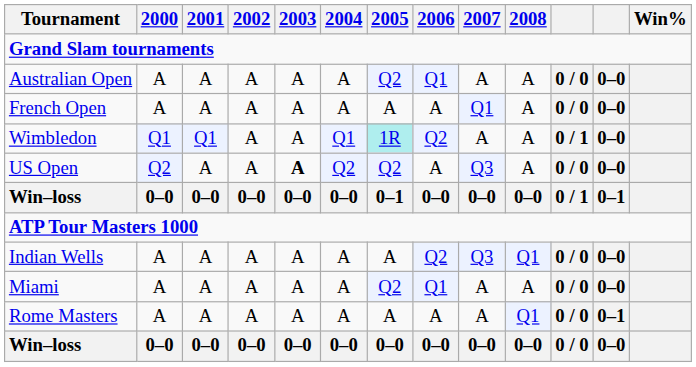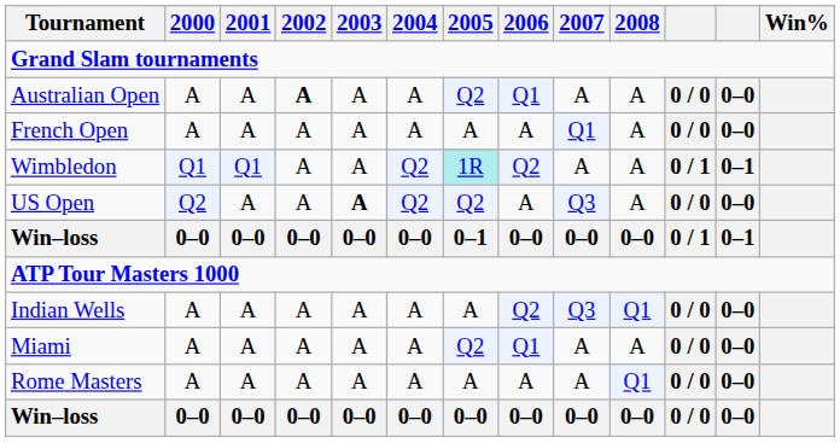 <table class=wikitable style=text-align:center>
 <tr>
 <th>Tournament</th>
 <th><a href='#'>2000</a></th>
 <th><a href='#'>2001</a></th>
 <th><a href='#'>2002</a></th>
 <th><a href='#'>2003</a></th>
 <th><a href='#'>2004</a></th>
 <th><a href='#'>2005</a></th>
 <th><a href='#'>2006</a></th>
 <th><a href='#'>2007</a></th>
 <th><a href='#'>2008</a></th>
 <th></th>
 <th></th>
 <th>Win%</th>
 </tr>
 <tr>
 <td colspan=25 style=text-align:left><a href='#'><strong>Grand Slam tournaments</strong></a></td>
 </tr>
 <tr>
 <td align=left><a href='#'>Australian Open</a></td>
 <td>A</td>
 <td>A</td>
-<td>A</td>
+<td><strong>A</strong></td>
 <td>A</td>
 <td>A</td>
 <td bgcolor=ecf2ff><a href='#'>Q2</a></td>
 <td bgcolor=ecf2ff><a href='#'>Q1</a></td>
 <td>A</td>
 <td>A</td>
 <th>0 / 0</th>
 <th>0–0</th>
 <th></th>
 </tr>
 <tr>
 <td align=left><a href='#'>French Open</a></td>
 <td>A</td>
 <td>A</td>
 <td>A</td>
 <td>A</td>
 <td>A</td>
 <td>A</td>
 <td>A</td>
 <td bgcolor=ecf2ff><a href='#'>Q1</a></td>
 <td>A</td>
 <th>0 / 0</th>
 <th>0–0</th>
 <th></th>
 </tr>
 <tr>
 <td align=left><a href='#'>Wimbledon</a></td>
 <td bgcolor=ecf2ff><a href='#'>Q1</a></td>
 <td bgcolor=ecf2ff><a href='#'>Q1</a></td>
 <td>A</td>
 <td>A</td>
-<td bgcolor=ecf2ff><a href='#'>Q1</a></td>
+<td bgcolor=ecf2ff><a href='#'>Q2</a></td>
 <td bgcolor=afeeee><a href='#'>1R</a></td>
 <td bgcolor=ecf2ff><a href='#'>Q2</a></td>
 <td>A</td>
 <td>A</td>
 <th>0 / 1</th>
-<th>0–0</th>
+<th>0–1</th>
 <th></th>
 </tr>
 <tr>
 <td align=left><a href='#'>US Open</a></td>
 <td bgcolor=ecf2ff><a href='#'>Q2</a></td>
 <td>A</td>
 <td>A</td>
 <td><strong>A</strong></td>
 <td bgcolor=ecf2ff><a href='#'>Q2</a></td>
 <td bgcolor=ecf2ff><a href='#'>Q2</a></td>
 <td>A</td>
 <td bgcolor=ecf2ff><a href='#'>Q3</a></td>
 <td>A</td>
 <th>0 / 0</th>
 <th>0–0</th>
 <th></th>
 </tr>
 <tr>
 <th style=text-align:left><strong>Win–loss</strong></th>
 <th>0–0</th>
 <th>0–0</th>
 <th>0–0</th>
 <th>0–0</th>
 <th>0–0</th>
 <th>0–1</th>
 <th>0–0</th>
 <th>0–0</th>
 <th>0–0</th>
 <th>0 / 1</th>
 <th>0–1</th>
 <th></th>
 </tr>
 <tr>
 <td colspan=25 style=text-align:left><strong><a href='#'>ATP Tour Masters 1000</a></strong></td>
 </tr>
 <tr>
 <td align=left><a href='#'>Indian Wells</a></td>
 <td>A</td>
 <td>A</td>
 <td>A</td>
 <td>A</td>
 <td>A</td>
 <td>A</td>
 <td bgcolor=ecf2ff><a href='#'>Q2</a></td>
 <td bgcolor=ecf2ff><a href='#'>Q3</a></td>
 <td bgcolor=ecf2ff><a href='#'>Q1</a></td>
 <th>0 / 0</th>
 <th>0–0</th>
 <th></th>
 </tr>
 <tr>
 <td align=left><a href='#'>Miami</a></td>
 <td>A</td>
 <td>A</td>
 <td>A</td>
 <td>A</td>
 <td>A</td>
 <td bgcolor=ecf2ff><a href='#'>Q2</a></td>
 <td bgcolor=ecf2ff><a href='#'>Q1</a></td>
 <td>A</td>
 <td>A</td>
 <th>0 / 0</th>
 <th>0–0</th>
 <th></th>
 </tr>
 <tr>
 <td align=left><a href='#'>Rome Masters</a></td>
 <td>A</td>
 <td>A</td>
 <td>A</td>
 <td>A</td>
 <td>A</td>
 <td>A</td>
 <td>A</td>
 <td>A</td>
 <td bgcolor=ecf2ff><a href='#'>Q1</a></td>
 <th>0 / 0</th>
-<th>0–1</th>
+<th>0–0</th>
 <th></th>
 </tr>
 <tr>
 <th style=text-align:left><strong>Win–loss</strong></th>
 <th>0–0</th>
 <th>0–0</th>
 <th>0–0</th>
 <th>0–0</th>
 <th>0–0</th>
 <th>0–0</th>
 <th>0–0</th>
 <th>0–0</th>
 <th>0–0</th>
 <th>0 / 0</th>
 <th>0–0</th>
 <th></th>
 </tr>
 </table>
